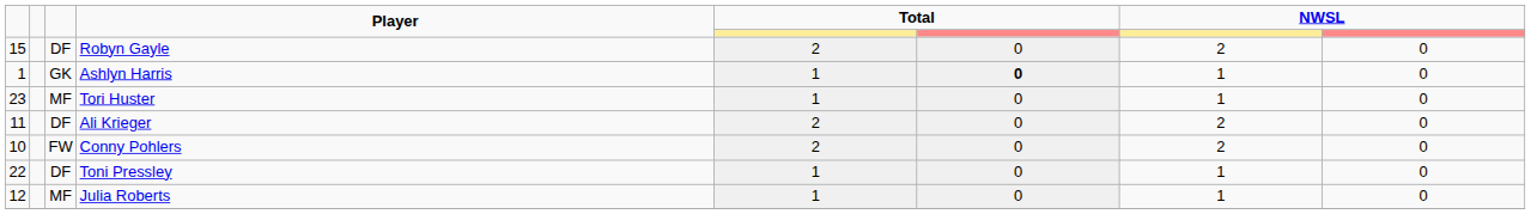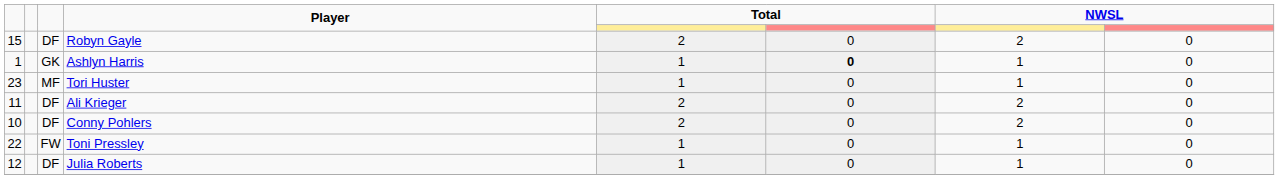 <table class="wikitable" style="text-align:center;">
 <tr>
 <td rowspan=2  style="width:1%; text-align:center;"><strong></strong></td>
 <td rowspan=2  style="width:1%; text-align:center;"><strong></strong></td>
 <td rowspan=2  style="width:1%; text-align:center;"><strong></strong></td>
 <td rowspan=2  style="width:42%; text-align:center;"><strong>Player</strong></td>
 <td colspan=2 style="text-align:center;"><strong>Total</strong></td>
 <td colspan=2 style="text-align:center;"><strong><a href='#'>NWSL</a></strong></td>
 </tr>
 <tr>
 <th style="width:60px; background:#fe9;"></th>
 <th style="width:60px; background:#ff8888;"></th>
 <th style="width:60px; background:#fe9;"></th>
 <th style="width:60px; background:#ff8888;"></th>
 </tr>
 <tr>
 <td style="text-align: right;">15</td>
 <td></td>
 <td>DF</td>
 <td style="text-align: left;"><a href='#'>Robyn Gayle</a></td>
 <td style="background: #F0F0F0;">2</td>
 <td style="background: #F0F0F0;">0</td>
 <td>2</td>
 <td>0</td>
 </tr>
 <tr>
 <td style="text-align: right;">1</td>
 <td></td>
 <td>GK</td>
 <td style="text-align: left;"><a href='#'>Ashlyn Harris</a></td>
 <td style="background: #F0F0F0;">1</td>
 <td style="background: #F0F0F0;"><strong>0</strong></td>
 <td>1</td>
 <td>0</td>
 </tr>
 <tr>
 <td style="text-align: right;">23</td>
 <td></td>
 <td>MF</td>
 <td style="text-align: left;"><a href='#'>Tori Huster</a></td>
 <td style="background: #F0F0F0;">1</td>
 <td style="background: #F0F0F0;">0</td>
 <td>1</td>
 <td>0</td>
 </tr>
 <tr>
 <td style="text-align: right;">11</td>
 <td></td>
 <td>DF</td>
 <td style="text-align: left;"><a href='#'>Ali Krieger</a></td>
 <td style="background: #F0F0F0;">2</td>
 <td style="background: #F0F0F0;">0</td>
 <td>2</td>
 <td>0</td>
 </tr>
 <tr>
 <td style="text-align: right;">10</td>
 <td></td>
-<td>FW</td>
+<td>DF</td>
 <td style="text-align: left;"><a href='#'>Conny Pohlers</a></td>
 <td style="background: #F0F0F0;">2</td>
 <td style="background: #F0F0F0;">0</td>
 <td>2</td>
 <td>0</td>
 </tr>
 <tr>
 <td style="text-align: right;">22</td>
 <td></td>
-<td>DF</td>
+<td>FW</td>
 <td style="text-align: left;"><a href='#'>Toni Pressley</a></td>
 <td style="background: #F0F0F0;">1</td>
 <td style="background: #F0F0F0;">0</td>
 <td>1</td>
 <td>0</td>
 </tr>
 <tr>
 <td style="text-align: right;">12</td>
 <td></td>
-<td>MF</td>
+<td>DF</td>
 <td style="text-align: left;"><a href='#'>Julia Roberts</a></td>
 <td style="background: #F0F0F0;">1</td>
 <td style="background: #F0F0F0;">0</td>
 <td>1</td>
 <td>0</td>
 </tr>
 <tr>
 </tr>
 </table>
